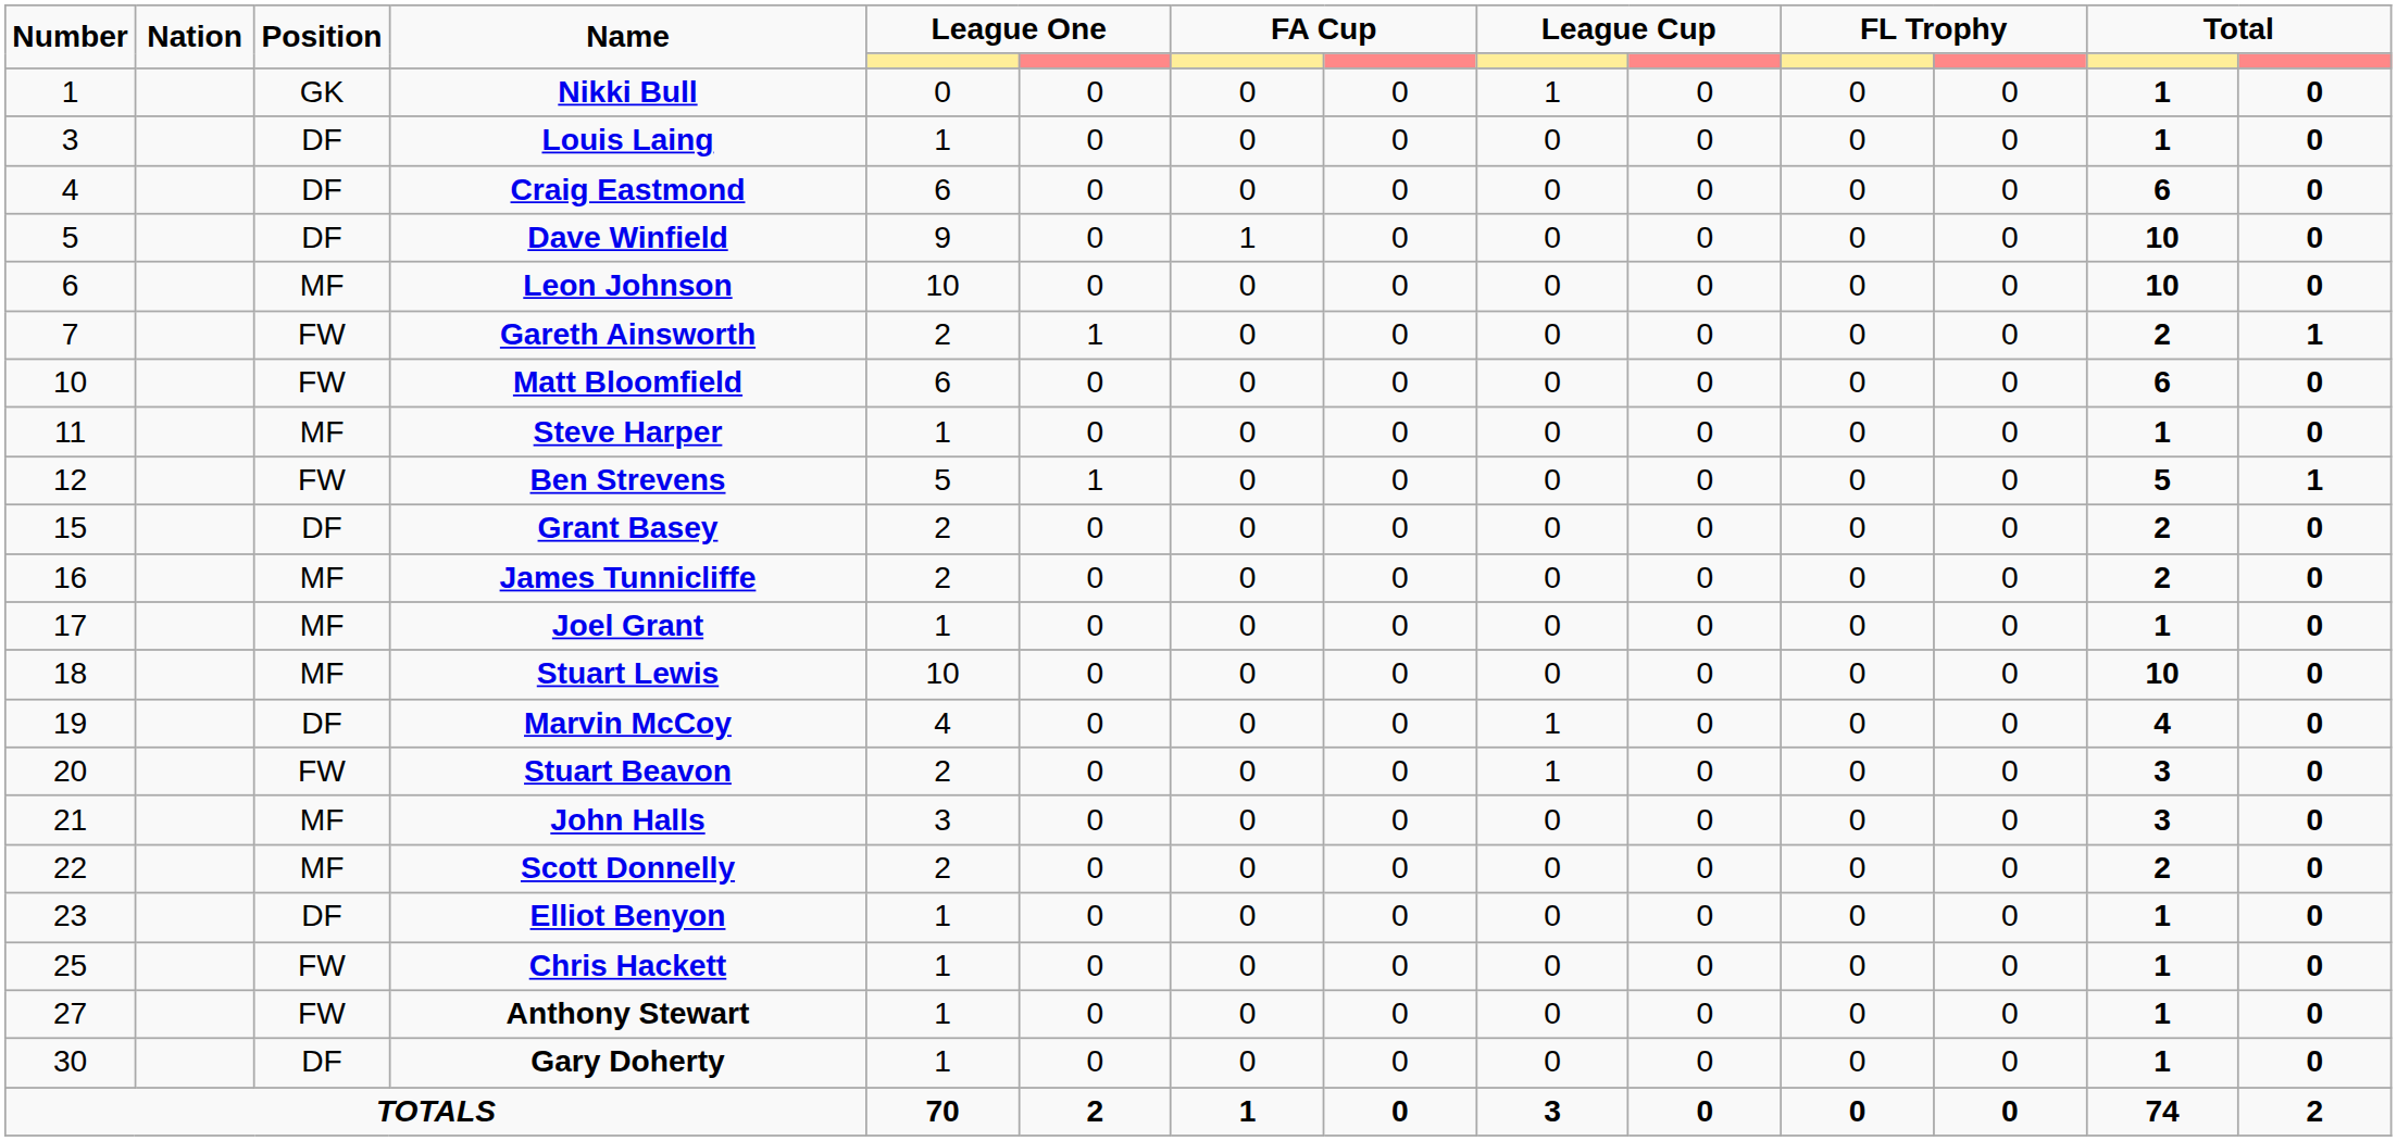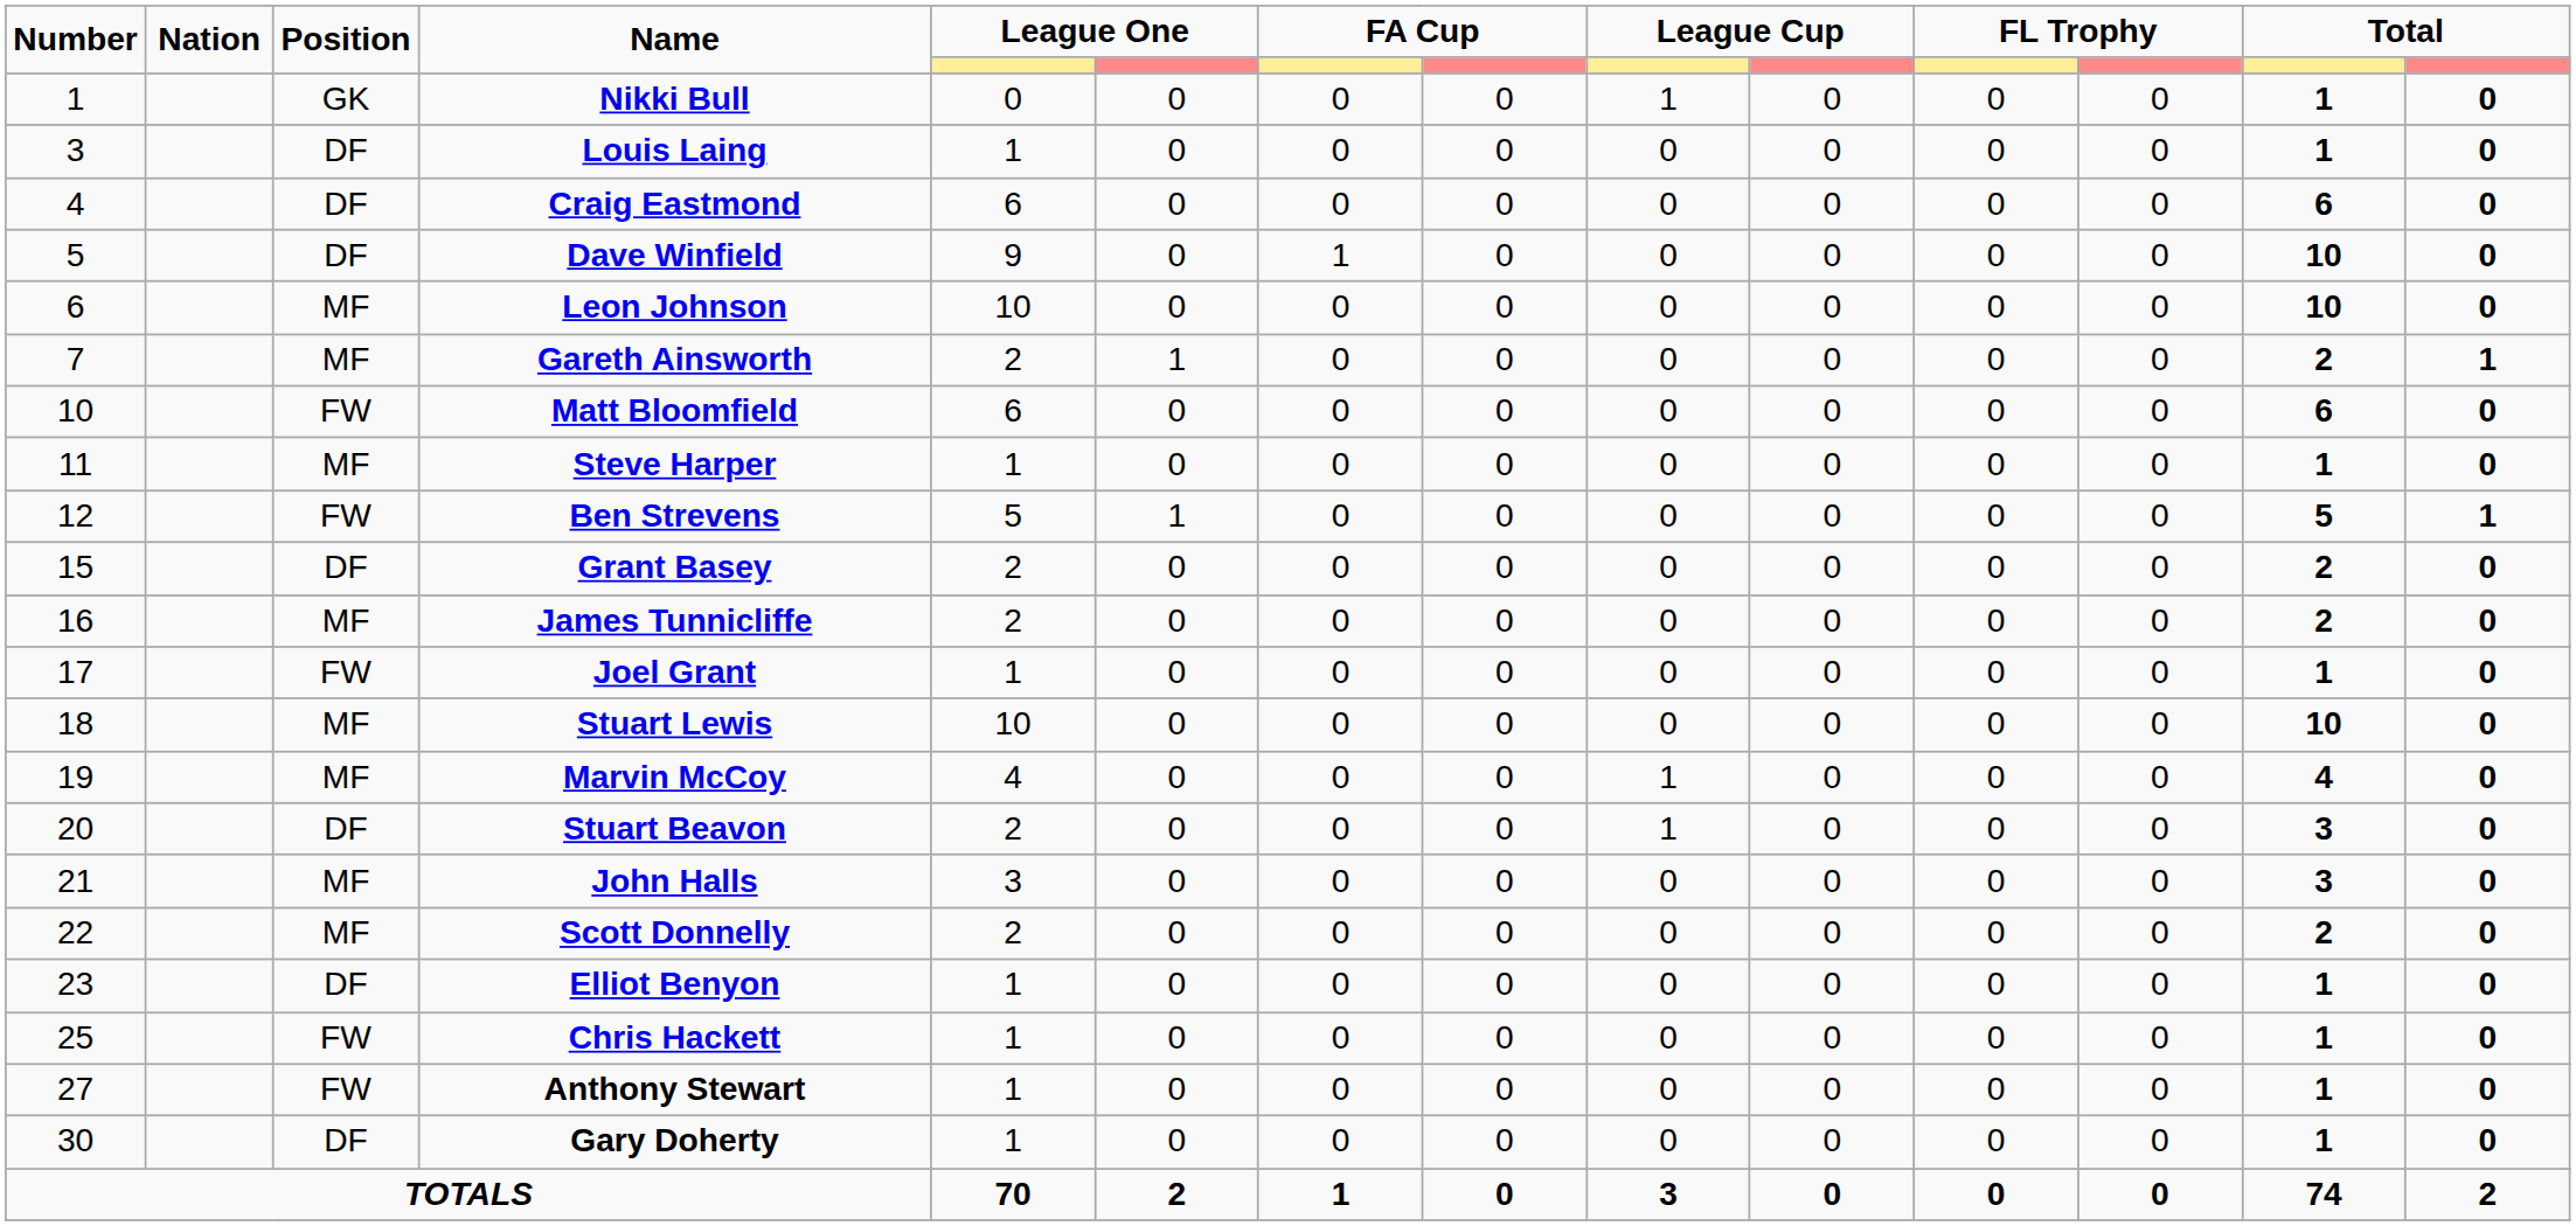 <table class="wikitable" style="text-align:center;">
 <tr style="text-align:center;">
 <td rowspan="2"  style="width:5%; "><strong>Number</strong></td>
 <td rowspan="2"  style="width:5%; "><strong>Nation</strong></td>
 <td rowspan="2"  style="width:5%; "><strong>Position</strong></td>
 <td rowspan="2"  style="width:20%; "><strong>Name</strong></td>
 <td colspan="2"><strong>League One</strong></td>
 <td colspan="2"><strong>FA Cup</strong></td>
 <td colspan="2"><strong>League Cup</strong></td>
 <td colspan="2"><strong>FL Trophy</strong></td>
 <td colspan="2"><strong>Total</strong></td>
 </tr>
 <tr>
 <th style="width:60px; background:#fe9;"></th>
 <th style="width:60px; background:#ff8888;"></th>
 <th style="width:60px; background:#fe9;"></th>
 <th style="width:60px; background:#ff8888;"></th>
 <th style="width:60px; background:#fe9;"></th>
 <th style="width:60px; background:#ff8888;"></th>
 <th style="width:60px; background:#fe9;"></th>
 <th style="width:60px; background:#ff8888;"></th>
 <th style="width:60px; background:#fe9;"></th>
 <th style="width:60px; background:#ff8888;"></th>
 </tr>
 <tr>
 <td>1</td>
 <td></td>
 <td>GK</td>
 <td><strong><a href='#'>Nikki Bull</a></strong></td>
 <td>0</td>
 <td>0</td>
 <td>0</td>
 <td>0</td>
 <td>1</td>
 <td>0</td>
 <td>0</td>
 <td>0</td>
 <td><strong>1</strong></td>
 <td><strong>0</strong></td>
 </tr>
 <tr>
 <td>3</td>
 <td></td>
 <td>DF</td>
 <td><strong><a href='#'>Louis Laing</a></strong></td>
 <td>1</td>
 <td>0</td>
 <td>0</td>
 <td>0</td>
 <td>0</td>
 <td>0</td>
 <td>0</td>
 <td>0</td>
 <td><strong>1</strong></td>
 <td><strong>0</strong></td>
 </tr>
 <tr>
 <td>4</td>
 <td></td>
 <td>DF</td>
 <td><strong><a href='#'>Craig Eastmond</a></strong></td>
 <td>6</td>
 <td>0</td>
 <td>0</td>
 <td>0</td>
 <td>0</td>
 <td>0</td>
 <td>0</td>
 <td>0</td>
 <td><strong>6</strong></td>
 <td><strong>0</strong></td>
 </tr>
 <tr>
 <td>5</td>
 <td></td>
 <td>DF</td>
 <td><strong><a href='#'>Dave Winfield</a></strong></td>
 <td>9</td>
 <td>0</td>
 <td>1</td>
 <td>0</td>
 <td>0</td>
 <td>0</td>
 <td>0</td>
 <td>0</td>
 <td><strong>10</strong></td>
 <td><strong>0</strong></td>
 </tr>
 <tr>
 <td>6</td>
 <td></td>
 <td>MF</td>
 <td><strong><a href='#'>Leon Johnson</a></strong></td>
 <td>10</td>
 <td>0</td>
 <td>0</td>
 <td>0</td>
 <td>0</td>
 <td>0</td>
 <td>0</td>
 <td>0</td>
 <td><strong>10</strong></td>
 <td><strong>0</strong></td>
 </tr>
 <tr>
 <td>7</td>
 <td></td>
-<td>FW</td>
+<td>MF</td>
 <td><strong><a href='#'>Gareth Ainsworth</a></strong></td>
 <td>2</td>
 <td>1</td>
 <td>0</td>
 <td>0</td>
 <td>0</td>
 <td>0</td>
 <td>0</td>
 <td>0</td>
 <td><strong>2</strong></td>
 <td><strong>1</strong></td>
 </tr>
 <tr>
 <td>10</td>
 <td></td>
 <td>FW</td>
 <td><strong><a href='#'>Matt Bloomfield</a></strong></td>
 <td>6</td>
 <td>0</td>
 <td>0</td>
 <td>0</td>
 <td>0</td>
 <td>0</td>
 <td>0</td>
 <td>0</td>
 <td><strong>6</strong></td>
 <td><strong>0</strong></td>
 </tr>
 <tr>
 <td>11</td>
 <td></td>
 <td>MF</td>
 <td><strong><a href='#'>Steve Harper</a></strong></td>
 <td>1</td>
 <td>0</td>
 <td>0</td>
 <td>0</td>
 <td>0</td>
 <td>0</td>
 <td>0</td>
 <td>0</td>
 <td><strong>1</strong></td>
 <td><strong>0</strong></td>
 </tr>
 <tr>
 <td>12</td>
 <td></td>
 <td>FW</td>
 <td><strong><a href='#'>Ben Strevens</a></strong></td>
 <td>5</td>
 <td>1</td>
 <td>0</td>
 <td>0</td>
 <td>0</td>
 <td>0</td>
 <td>0</td>
 <td>0</td>
 <td><strong>5</strong></td>
 <td><strong>1</strong></td>
 </tr>
 <tr>
 <td>15</td>
 <td></td>
 <td>DF</td>
 <td><strong><a href='#'>Grant Basey</a></strong></td>
 <td>2</td>
 <td>0</td>
 <td>0</td>
 <td>0</td>
 <td>0</td>
 <td>0</td>
 <td>0</td>
 <td>0</td>
 <td><strong>2</strong></td>
 <td><strong>0</strong></td>
 </tr>
 <tr>
 <td>16</td>
 <td></td>
 <td>MF</td>
 <td><strong><a href='#'>James Tunnicliffe</a></strong></td>
 <td>2</td>
 <td>0</td>
 <td>0</td>
 <td>0</td>
 <td>0</td>
 <td>0</td>
 <td>0</td>
 <td>0</td>
 <td><strong>2</strong></td>
 <td><strong>0</strong></td>
 </tr>
 <tr>
 <td>17</td>
 <td></td>
-<td>MF</td>
+<td>FW</td>
 <td><strong><a href='#'>Joel Grant</a></strong></td>
 <td>1</td>
 <td>0</td>
 <td>0</td>
 <td>0</td>
 <td>0</td>
 <td>0</td>
 <td>0</td>
 <td>0</td>
 <td><strong>1</strong></td>
 <td><strong>0</strong></td>
 </tr>
 <tr>
 <td>18</td>
 <td></td>
 <td>MF</td>
 <td><strong><a href='#'>Stuart Lewis</a></strong></td>
 <td>10</td>
 <td>0</td>
 <td>0</td>
 <td>0</td>
 <td>0</td>
 <td>0</td>
 <td>0</td>
 <td>0</td>
 <td><strong>10</strong></td>
 <td><strong>0</strong></td>
 </tr>
 <tr>
 <td>19</td>
 <td></td>
-<td>DF</td>
+<td>MF</td>
 <td><strong><a href='#'>Marvin McCoy</a></strong></td>
 <td>4</td>
 <td>0</td>
 <td>0</td>
 <td>0</td>
 <td>1</td>
 <td>0</td>
 <td>0</td>
 <td>0</td>
 <td><strong>4</strong></td>
 <td><strong>0</strong></td>
 </tr>
 <tr>
 <td>20</td>
 <td></td>
-<td>FW</td>
+<td>DF</td>
 <td><strong><a href='#'>Stuart Beavon</a></strong></td>
 <td>2</td>
 <td>0</td>
 <td>0</td>
 <td>0</td>
 <td>1</td>
 <td>0</td>
 <td>0</td>
 <td>0</td>
 <td><strong>3</strong></td>
 <td><strong>0</strong></td>
 </tr>
 <tr>
 <td>21</td>
 <td></td>
 <td>MF</td>
 <td><strong><a href='#'>John Halls</a></strong></td>
 <td>3</td>
 <td>0</td>
 <td>0</td>
 <td>0</td>
 <td>0</td>
 <td>0</td>
 <td>0</td>
 <td>0</td>
 <td><strong>3</strong></td>
 <td><strong>0</strong></td>
 </tr>
 <tr>
 <td>22</td>
 <td></td>
 <td>MF</td>
 <td><strong><a href='#'>Scott Donnelly</a></strong></td>
 <td>2</td>
 <td>0</td>
 <td>0</td>
 <td>0</td>
 <td>0</td>
 <td>0</td>
 <td>0</td>
 <td>0</td>
 <td><strong>2</strong></td>
 <td><strong>0</strong></td>
 </tr>
 <tr>
 <td>23</td>
 <td></td>
 <td>DF</td>
 <td><strong><a href='#'>Elliot Benyon</a></strong></td>
 <td>1</td>
 <td>0</td>
 <td>0</td>
 <td>0</td>
 <td>0</td>
 <td>0</td>
 <td>0</td>
 <td>0</td>
 <td><strong>1</strong></td>
 <td><strong>0</strong></td>
 </tr>
 <tr>
 <td>25</td>
 <td></td>
 <td>FW</td>
 <td><strong><a href='#'>Chris Hackett</a></strong></td>
 <td>1</td>
 <td>0</td>
 <td>0</td>
 <td>0</td>
 <td>0</td>
 <td>0</td>
 <td>0</td>
 <td>0</td>
 <td><strong>1</strong></td>
 <td><strong>0</strong></td>
 </tr>
 <tr>
 <td>27</td>
 <td></td>
 <td>FW</td>
 <td><strong>Anthony Stewart</strong></td>
 <td>1</td>
 <td>0</td>
 <td>0</td>
 <td>0</td>
 <td>0</td>
 <td>0</td>
 <td>0</td>
 <td>0</td>
 <td><strong>1</strong></td>
 <td><strong>0</strong></td>
 </tr>
 <tr>
 <td>30</td>
 <td></td>
 <td>DF</td>
 <td><strong>Gary Doherty</strong></td>
 <td>1</td>
 <td>0</td>
 <td>0</td>
 <td>0</td>
 <td>0</td>
 <td>0</td>
 <td>0</td>
 <td>0</td>
 <td><strong>1</strong></td>
 <td><strong>0</strong></td>
 </tr>
 <tr>
 <td colspan="4"><strong><em>TOTALS</em></strong></td>
 <td><strong>70</strong></td>
 <td><strong>2</strong></td>
 <td><strong>1</strong></td>
 <td><strong>0</strong></td>
 <td><strong>3</strong></td>
 <td><strong>0</strong></td>
 <td><strong>0</strong></td>
 <td><strong>0</strong></td>
 <td><strong>74</strong></td>
 <td><strong>2</strong></td>
 </tr>
 </table>
